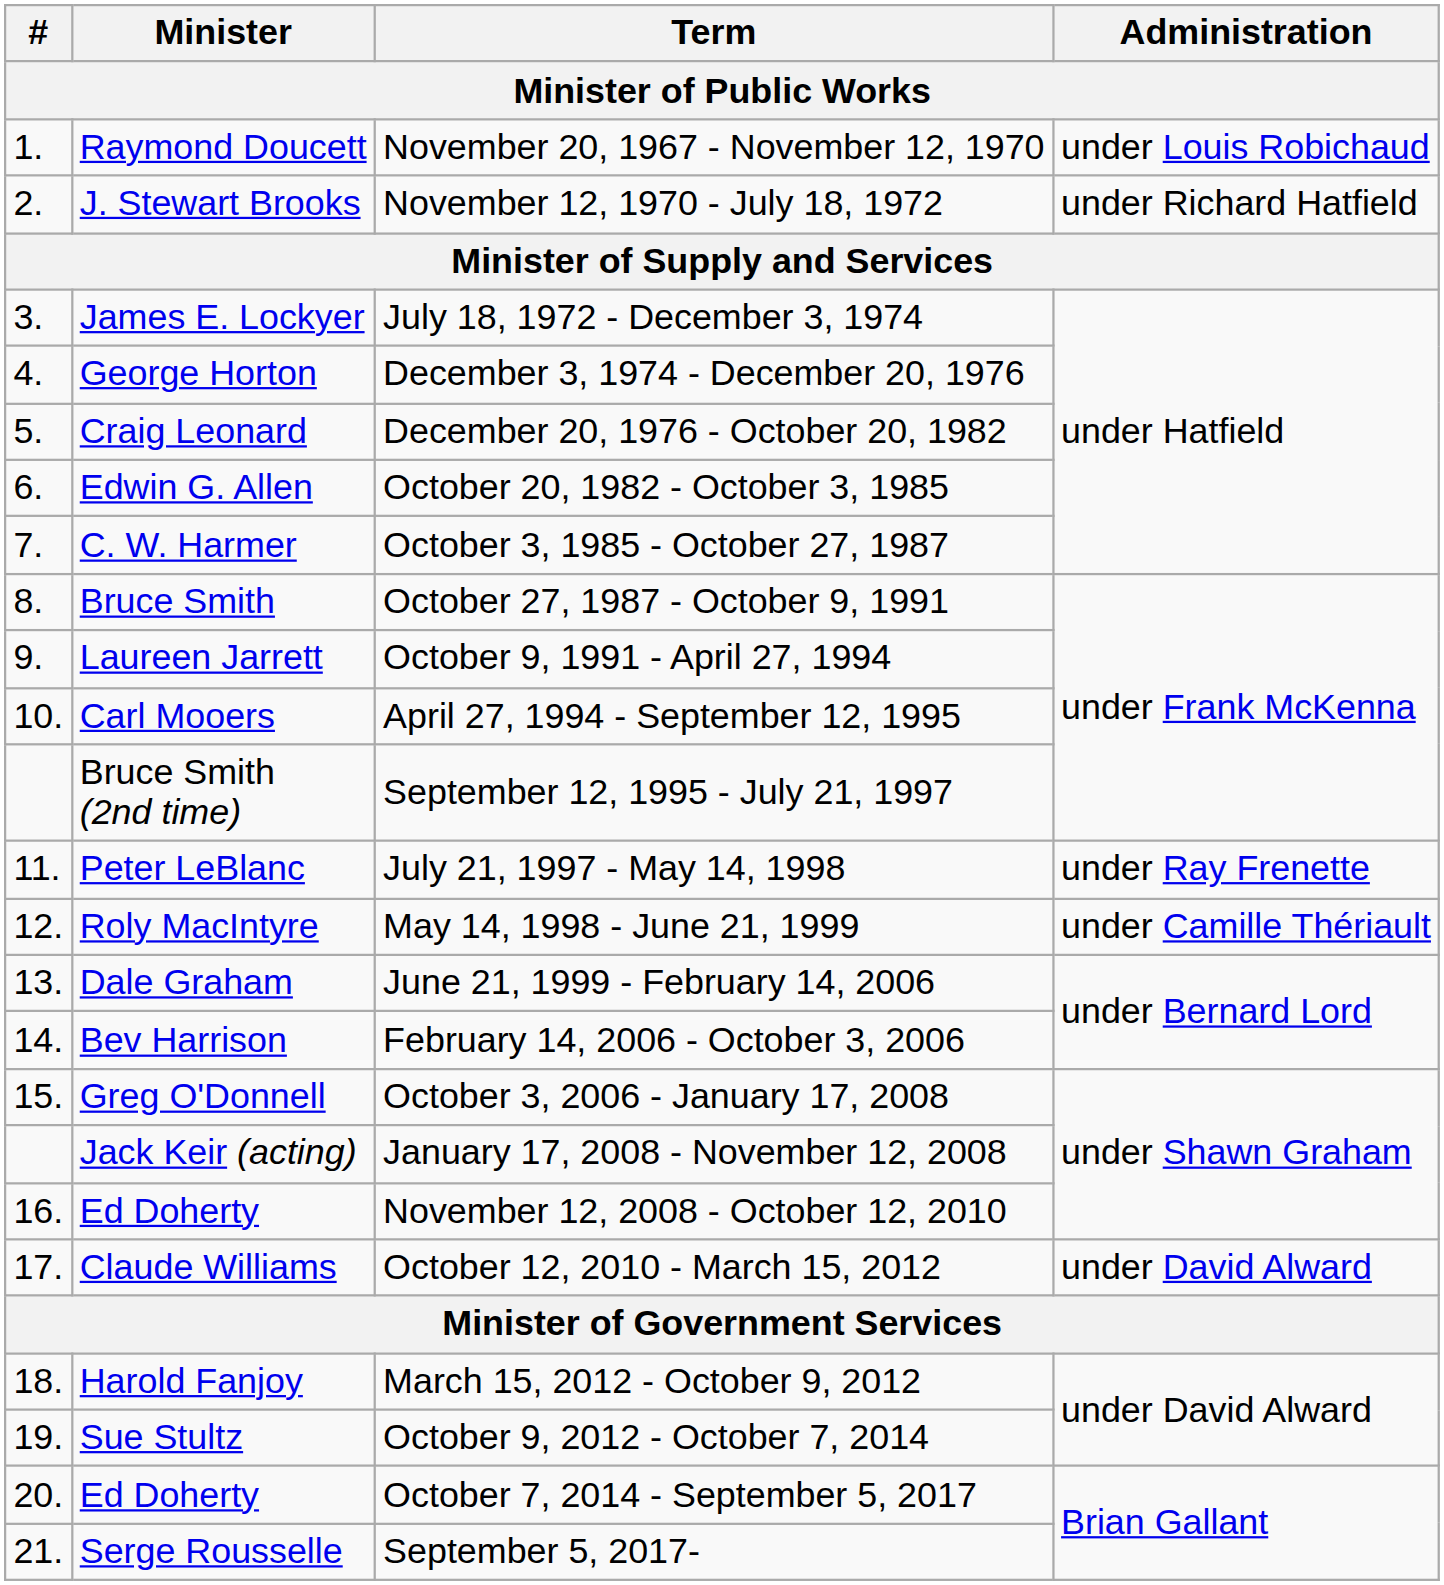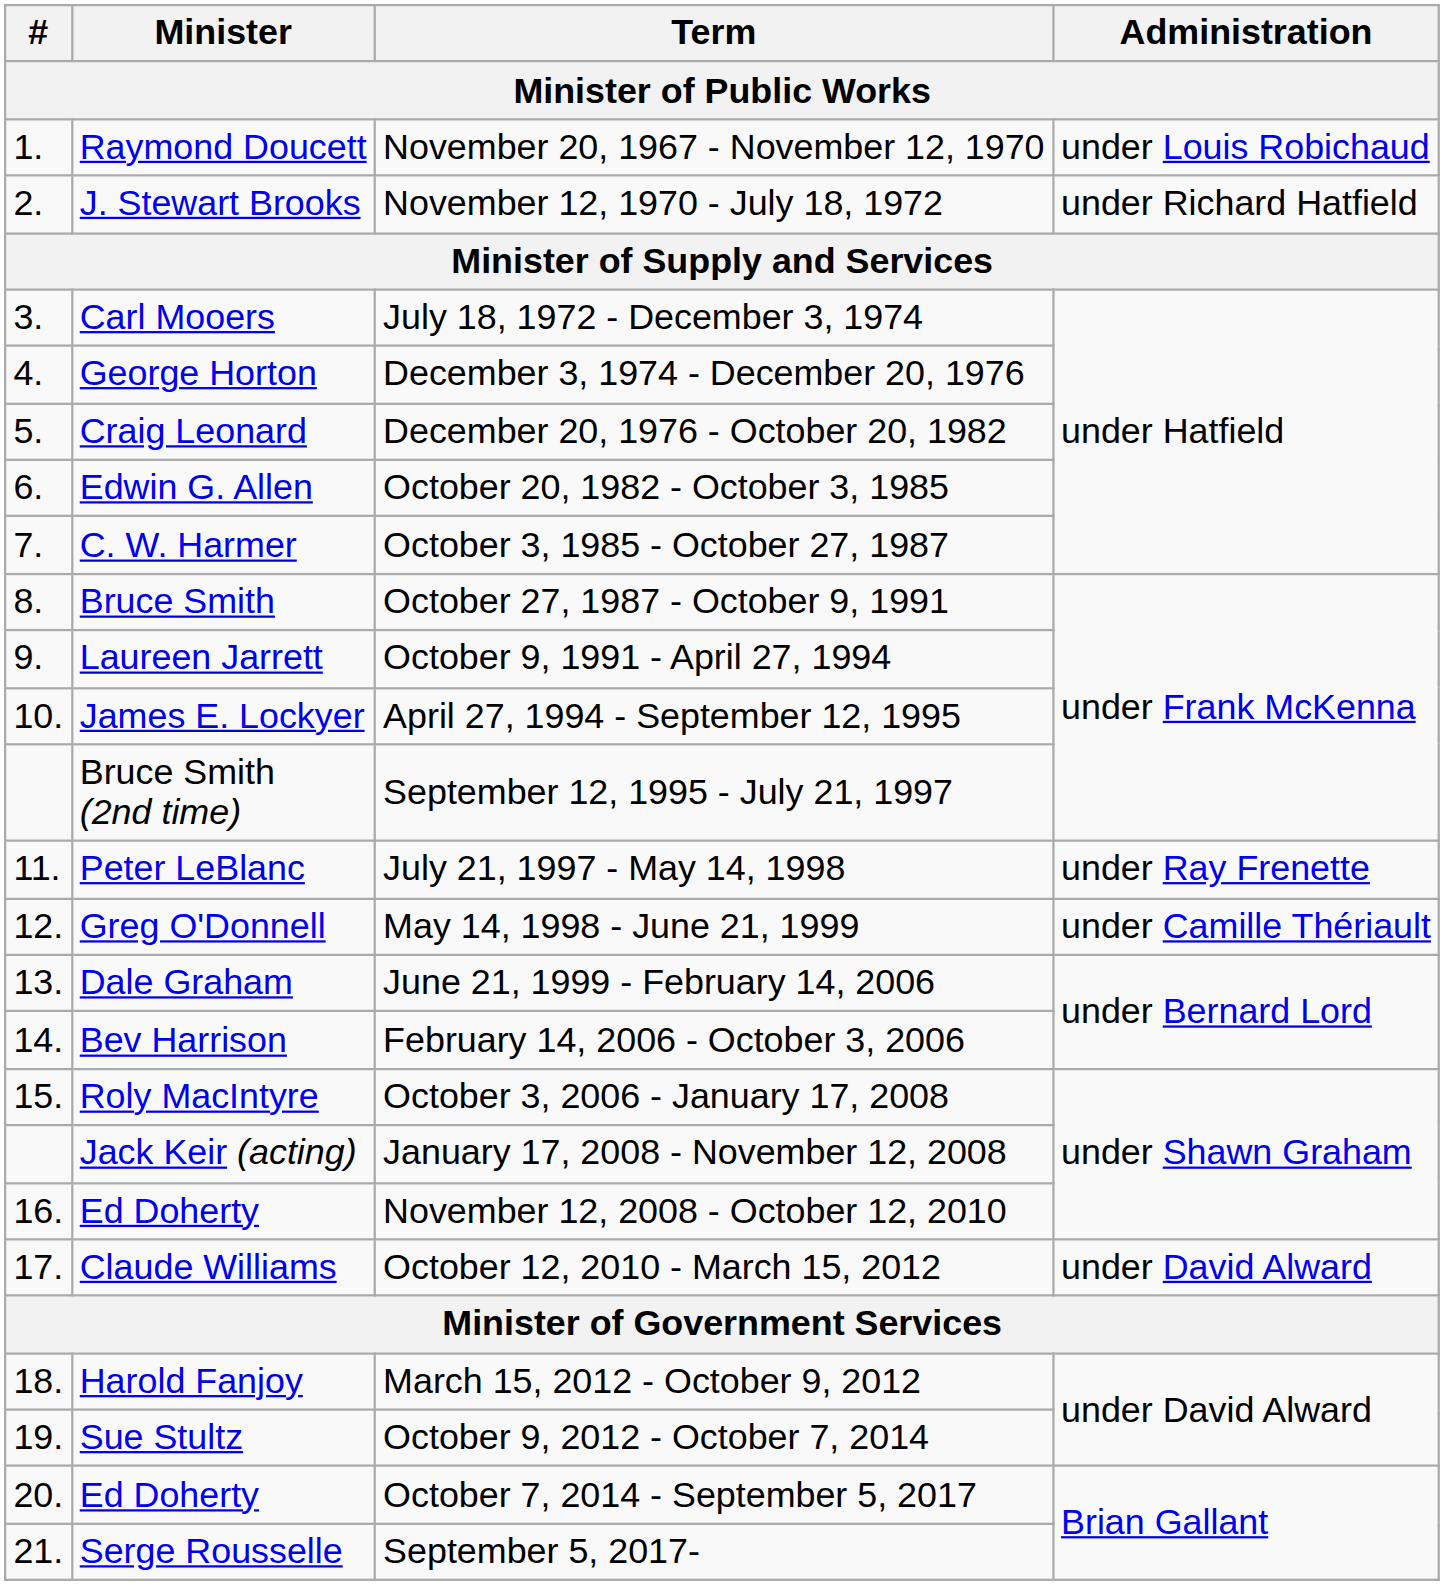 <table class="wikitable">
 <tr>
 <th>#</th>
 <th>Minister</th>
 <th>Term</th>
 <th>Administration</th>
 </tr>
 <tr>
 <th colspan=4>Minister of Public Works</th>
 </tr>
 <tr>
 <td>1.</td>
 <td><a href='#'>Raymond Doucett</a></td>
 <td>November 20, 1967 - November 12, 1970</td>
 <td>under <a href='#'>Louis Robichaud</a></td>
 </tr>
 <tr>
 <td>2.</td>
 <td><a href='#'>J. Stewart Brooks</a></td>
 <td>November 12, 1970 - July 18, 1972</td>
 <td>under Richard Hatfield</td>
 </tr>
 <tr>
 <th colspan=4>Minister of Supply and Services</th>
 </tr>
 <tr>
 <td>3.</td>
-<td><a href='#'>James E. Lockyer</a></td>
+<td><a href='#'>Carl Mooers</a></td>
 <td>July 18, 1972 - December 3, 1974</td>
 <td rowspan=5>under Hatfield</td>
 </tr>
 <tr>
 <td>4.</td>
 <td><a href='#'>George Horton</a></td>
 <td>December 3, 1974 - December 20, 1976</td>
 </tr>
 <tr>
 <td>5.</td>
 <td><a href='#'>Craig Leonard</a></td>
 <td>December 20, 1976 - October 20, 1982</td>
 </tr>
 <tr>
 <td>6.</td>
 <td><a href='#'>Edwin G. Allen</a></td>
 <td>October 20, 1982 - October 3, 1985</td>
 </tr>
 <tr>
 <td>7.</td>
 <td><a href='#'>C. W. Harmer</a></td>
 <td>October 3, 1985 - October 27, 1987</td>
 </tr>
 <tr>
 <td>8.</td>
 <td><a href='#'>Bruce Smith</a></td>
 <td>October 27, 1987 - October 9, 1991</td>
 <td rowspan=4>under <a href='#'>Frank McKenna</a></td>
 </tr>
 <tr>
 <td>9.</td>
 <td><a href='#'>Laureen Jarrett</a></td>
 <td>October 9, 1991 - April 27, 1994</td>
 </tr>
 <tr>
 <td>10.</td>
-<td><a href='#'>Carl Mooers</a></td>
+<td><a href='#'>James E. Lockyer</a></td>
 <td>April 27, 1994 - September 12, 1995</td>
 </tr>
 <tr>
 <td></td>
 <td>Bruce Smith <br><em>(2nd time)</em></td>
 <td>September 12, 1995 - July 21, 1997</td>
 </tr>
 <tr>
 <td>11.</td>
 <td><a href='#'>Peter LeBlanc</a></td>
 <td>July 21, 1997 - May 14, 1998</td>
 <td>under <a href='#'>Ray Frenette</a></td>
 </tr>
 <tr>
 <td>12.</td>
-<td><a href='#'>Roly MacIntyre</a></td>
+<td><a href='#'>Greg O'Donnell</a></td>
 <td>May 14, 1998 - June 21, 1999</td>
 <td>under <a href='#'>Camille Thériault</a></td>
 </tr>
 <tr>
 <td>13.</td>
 <td><a href='#'>Dale Graham</a></td>
 <td>June 21, 1999 - February 14, 2006</td>
 <td rowspan=2>under <a href='#'>Bernard Lord</a></td>
 </tr>
 <tr>
 <td>14.</td>
 <td><a href='#'>Bev Harrison</a></td>
 <td>February 14, 2006 - October 3, 2006</td>
 </tr>
 <tr>
 <td>15.</td>
-<td><a href='#'>Greg O'Donnell</a></td>
+<td><a href='#'>Roly MacIntyre</a></td>
 <td>October 3, 2006 - January 17, 2008</td>
 <td rowspan=3>under <a href='#'>Shawn Graham</a></td>
 </tr>
 <tr>
 <td></td>
 <td><a href='#'>Jack Keir</a> <em>(acting)</em></td>
 <td>January 17, 2008 - November 12, 2008</td>
 </tr>
 <tr>
 <td>16.</td>
 <td><a href='#'>Ed Doherty</a></td>
 <td>November 12, 2008 - October 12, 2010</td>
 </tr>
 <tr>
 <td>17.</td>
 <td><a href='#'>Claude Williams</a></td>
 <td>October 12, 2010 - March 15, 2012</td>
 <td>under <a href='#'>David Alward</a></td>
 </tr>
 <tr>
 <th colspan=4>Minister of Government Services</th>
 </tr>
 <tr>
 <td>18.</td>
 <td><a href='#'>Harold Fanjoy</a></td>
 <td>March 15, 2012 - October 9, 2012</td>
 <td rowspan=2>under David Alward</td>
 </tr>
 <tr>
 <td>19.</td>
 <td><a href='#'>Sue Stultz</a></td>
 <td>October 9, 2012 - October 7, 2014</td>
 </tr>
 <tr>
 <td>20.</td>
 <td><a href='#'>Ed Doherty</a></td>
 <td>October 7, 2014 - September 5, 2017</td>
 <td rowspan=2><a href='#'>Brian Gallant</a></td>
 </tr>
 <tr>
 <td>21.</td>
 <td><a href='#'>Serge Rousselle</a></td>
 <td>September 5, 2017-</td>
 </tr>
 </table>
